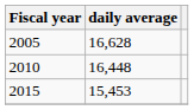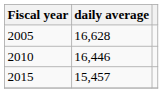 <table class="wikitable">
 <tr>
 <th>Fiscal year</th>
 <th>daily average</th>
 <th></th>
 </tr>
 <tr>
 <td>2005</td>
 <td>16,628</td>
 <td></td>
 </tr>
 <tr>
 <td>2010</td>
-<td>16,448</td>
+<td>16,446</td>
 <td></td>
 </tr>
 <tr>
 <td>2015</td>
-<td>15,453</td>
+<td>15,457</td>
 <td></td>
 </tr>
 <tr>
 </tr>
 </table>
